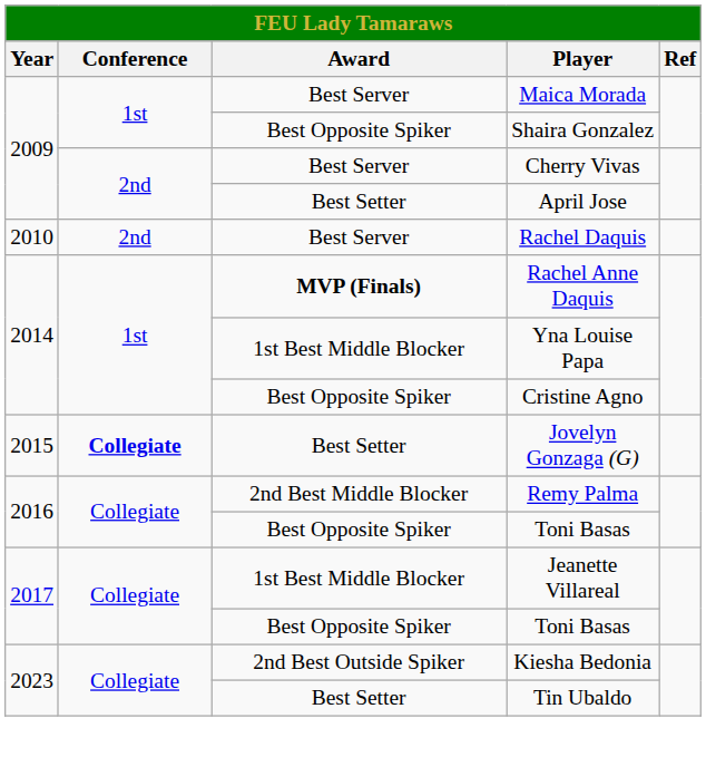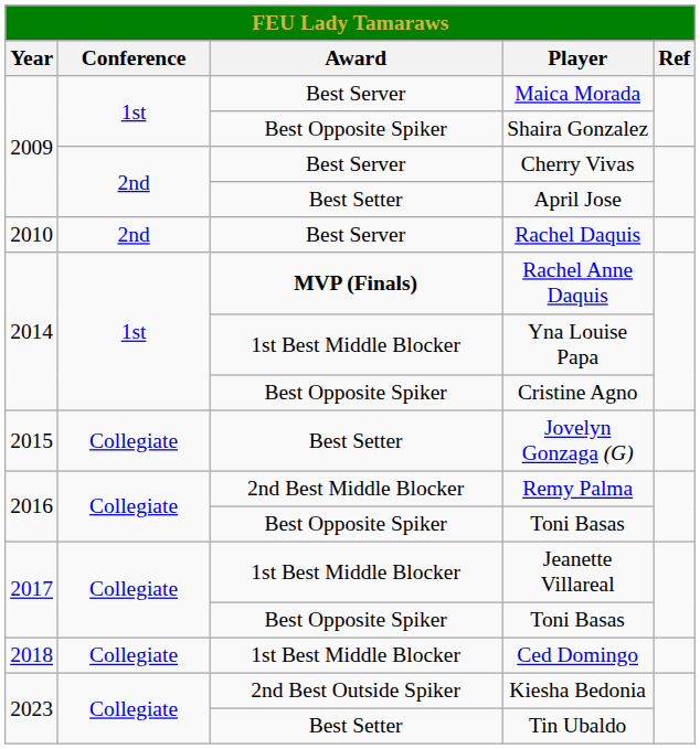 <table class="wikitable sortable" style="font-size:95%; text-align:left;">
 <tr>
 <th colspan="5" style= "background: green; color: #CFB53B; text-align: center"><strong>FEU Lady Tamaraws</strong></th>
 </tr>
 <tr style="background: green; color: green">
 </tr>
 <tr style="background: white; color: #000080">
 </tr>
 <tr>
 <th width=5>Year</th>
 <th width=100>Conference</th>
 <th width=200>Award</th>
 <th width=100>Player</th>
 <th width=5>Ref</th>
 </tr>
 <tr align=center>
 <td rowspan=4>2009</td>
 <td rowspan=2><a href='#'>1st</a></td>
 <td>Best Server</td>
 <td><a href='#'>Maica Morada</a></td>
 <td rowspan=2></td>
 </tr>
 <tr align=center>
 <td>Best Opposite Spiker</td>
 <td>Shaira Gonzalez</td>
 </tr>
 <tr align=center>
 <td rowspan=2><a href='#'>2nd</a></td>
 <td>Best Server</td>
 <td>Cherry Vivas</td>
 <td rowspan=2></td>
 </tr>
 <tr align=center>
 <td>Best Setter</td>
 <td>April Jose</td>
 </tr>
 <tr align=center>
 <td rowspan=1>2010</td>
 <td rowspan=1><a href='#'>2nd</a></td>
 <td>Best Server</td>
 <td><a href='#'>Rachel Daquis</a></td>
 <td></td>
 </tr>
 <tr align=center>
 <td rowspan=3>2014</td>
 <td rowspan=3><a href='#'>1st</a></td>
 <td><strong>MVP (Finals)</strong></td>
 <td><a href='#'>Rachel Anne Daquis</a></td>
 <td rowspan=3></td>
 </tr>
 <tr align=center>
 <td>1st Best Middle Blocker</td>
 <td>Yna Louise Papa</td>
 </tr>
 <tr align=center>
 <td>Best Opposite Spiker</td>
 <td>Cristine Agno</td>
 </tr>
 <tr align=center>
 <td rowspan=1>2015</td>
-<td rowspan=1><strong><a href='#'>Collegiate</a></strong></td>
+<td rowspan=1><a href='#'>Collegiate</a></td>
 <td>Best Setter</td>
 <td><a href='#'>Jovelyn Gonzaga</a> <em>(G)</em></td>
 <td></td>
 </tr>
 <tr align=center>
 <td rowspan=2>2016</td>
 <td rowspan=2><a href='#'>Collegiate</a></td>
 <td>2nd Best Middle Blocker</td>
 <td><a href='#'>Remy Palma</a></td>
 <td rowspan=2></td>
 </tr>
 <tr align=center>
 <td>Best Opposite Spiker</td>
 <td>Toni Basas</td>
 </tr>
 <tr align=center>
 <td rowspan=2><a href='#'>2017</a></td>
 <td rowspan=2><a href='#'>Collegiate</a></td>
 <td>1st Best Middle Blocker</td>
 <td>Jeanette Villareal</td>
 <td rowspan=2></td>
 </tr>
 <tr align=center>
 <td>Best Opposite Spiker</td>
 <td>Toni Basas</td>
 </tr>
 <tr align=center>
+<td rowspan=1><a href='#'>2018</a></td>
+<td rowspan=1><a href='#'>Collegiate</a></td>
+<td>1st Best Middle Blocker</td>
+<td><a href='#'>Ced Domingo</a></td>
+<td></td>
+</tr>
+<tr align=center>
 <td rowspan=2>2023</td>
 <td rowspan=2><a href='#'>Collegiate</a></td>
 <td>2nd Best Outside Spiker</td>
 <td>Kiesha Bedonia</td>
 <td rowspan=2></td>
 </tr>
 <tr align=center>
 <td>Best Setter</td>
 <td>Tin Ubaldo</td>
 </tr>
 </table>
